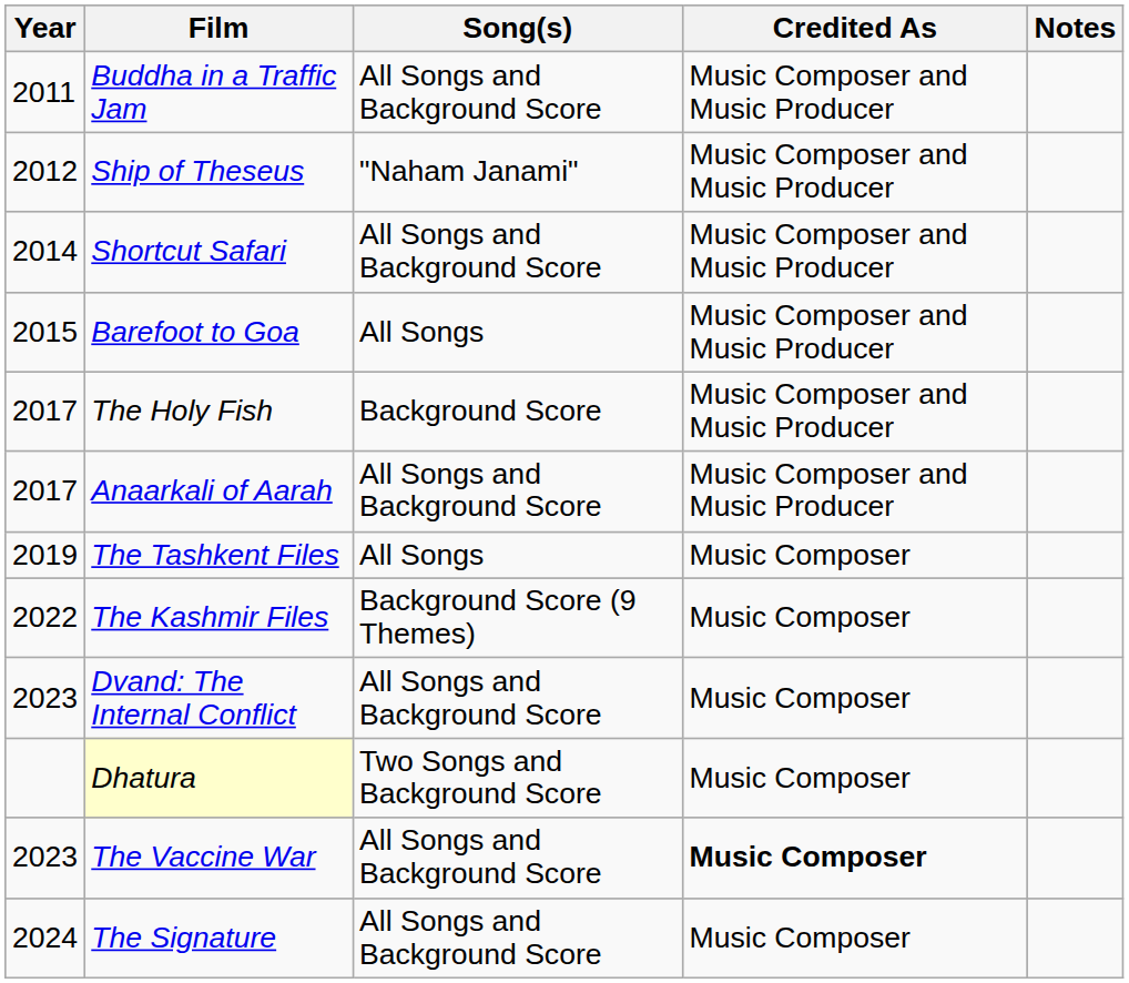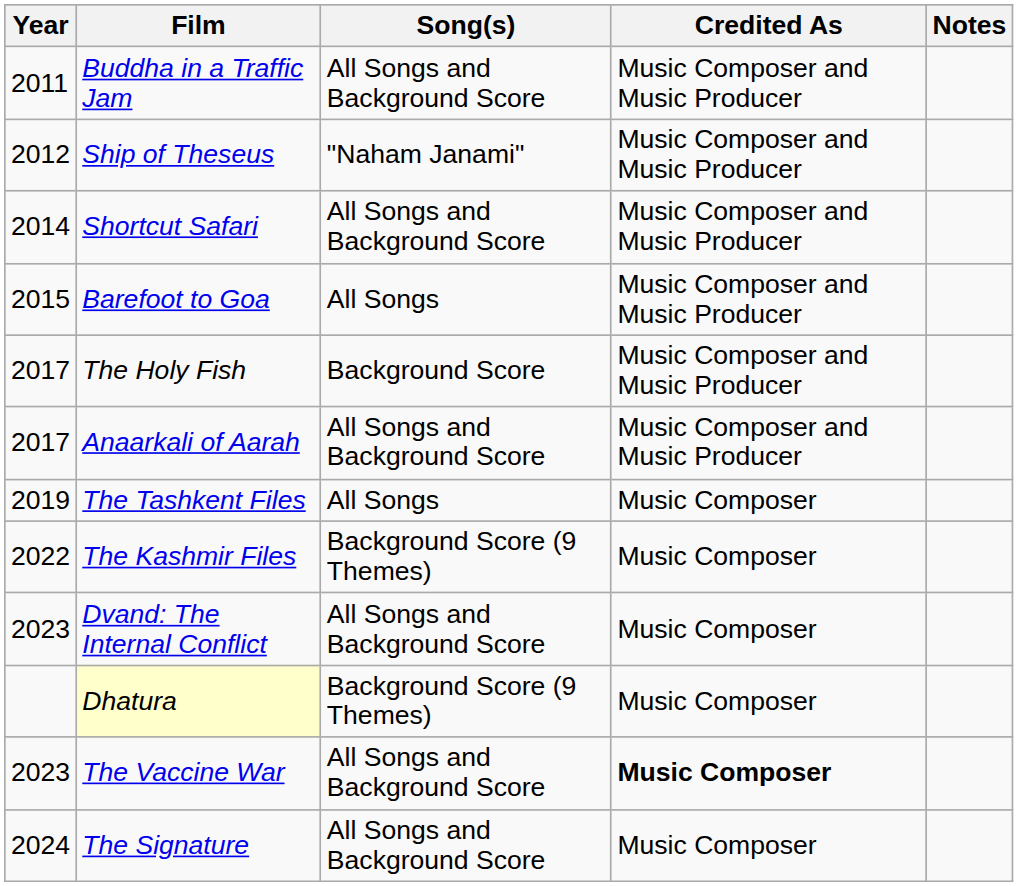 <table class="wikitable">
 <tr>
 <th>Year</th>
 <th>Film</th>
 <th>Song(s)</th>
 <th>Credited As</th>
 <th>Notes</th>
 </tr>
 <tr>
 <td>2011</td>
 <td><em><a href='#'>Buddha in a Traffic Jam</a></em></td>
 <td>All Songs and Background Score</td>
 <td>Music Composer and Music Producer</td>
 <td></td>
 </tr>
 <tr>
 <td>2012</td>
 <td><em><a href='#'>Ship of Theseus</a></em></td>
 <td>"Naham Janami"</td>
 <td>Music Composer and Music Producer</td>
 <td></td>
 </tr>
 <tr>
 <td>2014</td>
 <td><em><a href='#'>Shortcut Safari</a></em></td>
 <td>All Songs and Background Score</td>
 <td>Music Composer and Music Producer</td>
 <td></td>
 </tr>
 <tr>
 <td>2015</td>
 <td><em><a href='#'>Barefoot to Goa</a></em></td>
 <td>All Songs</td>
 <td>Music Composer and Music Producer</td>
 <td></td>
 </tr>
 <tr>
 <td>2017</td>
 <td><em>The Holy Fish</em></td>
 <td>Background Score</td>
 <td>Music Composer and Music Producer</td>
 <td></td>
 </tr>
 <tr>
 <td>2017</td>
 <td><em><a href='#'>Anaarkali of Aarah</a></em></td>
 <td>All Songs and Background Score</td>
 <td>Music Composer and Music Producer</td>
 <td></td>
 </tr>
 <tr>
 <td>2019</td>
 <td><em><a href='#'>The Tashkent Files</a></em></td>
 <td>All Songs</td>
 <td>Music Composer</td>
 <td></td>
 </tr>
 <tr>
 <td>2022</td>
 <td><em><a href='#'>The Kashmir Files</a></em></td>
 <td>Background Score (9 Themes)</td>
 <td>Music Composer</td>
 <td></td>
 </tr>
 <tr>
 <td>2023</td>
 <td><em><a href='#'>Dvand: The Internal Conflict</a></em></td>
 <td>All Songs and Background Score</td>
 <td>Music Composer</td>
 <td></td>
 </tr>
 <tr>
 <td></td>
 <td style="background:#ffc;"><em>Dhatura</em></td>
-<td>Two Songs and Background Score</td>
+<td>Background Score (9 Themes)</td>
 <td>Music Composer</td>
 <td></td>
 </tr>
 <tr>
 <td>2023</td>
 <td><em><a href='#'>The Vaccine War</a></em></td>
 <td>All Songs and Background Score</td>
 <td><strong>Music Composer</strong></td>
 <td></td>
 </tr>
 <tr>
 <td>2024</td>
 <td><em><a href='#'>The Signature</a></em></td>
 <td>All Songs and Background Score</td>
 <td>Music Composer</td>
 </tr>
 </table>
